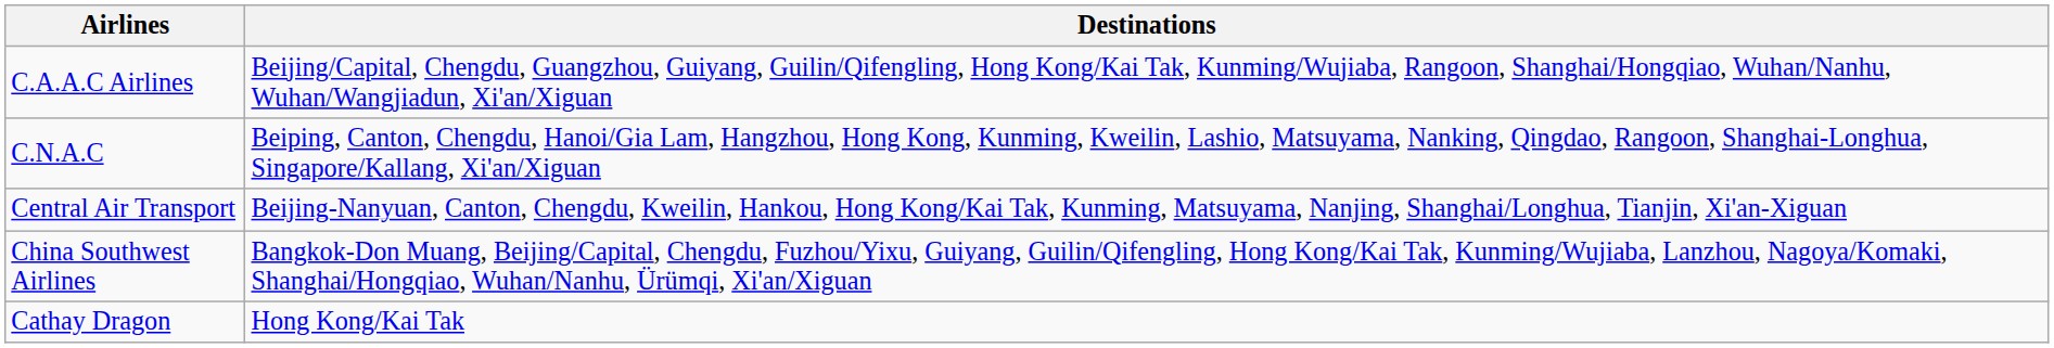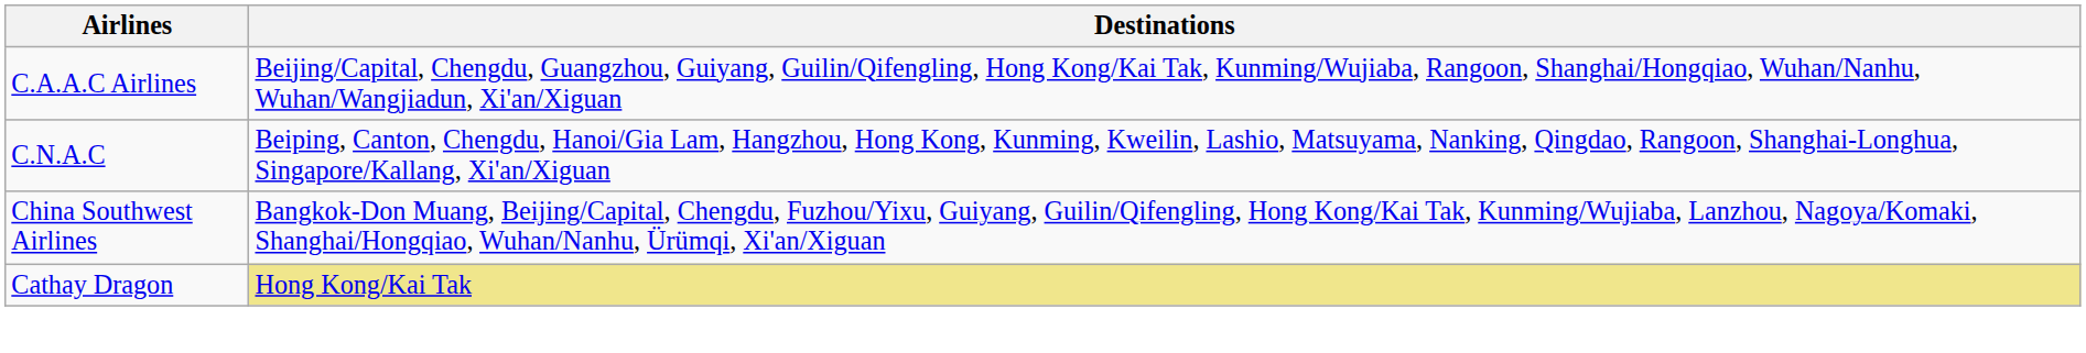 <table class="wikitable">
 <tr>
 <th>Airlines</th>
 <th>Destinations</th>
 </tr>
 <tr>
 <td><a href='#'>C.A.A.C Airlines</a></td>
 <td><a href='#'>Beijing/Capital</a>, <a href='#'>Chengdu</a>, <a href='#'>Guangzhou</a>, <a href='#'>Guiyang</a>, <a href='#'>Guilin/Qifengling</a>, <a href='#'>Hong Kong/Kai Tak</a>, <a href='#'>Kunming/Wujiaba</a>, <a href='#'>Rangoon</a>, <a href='#'>Shanghai/Hongqiao</a>, <a href='#'>Wuhan/Nanhu</a>, <a href='#'>Wuhan/Wangjiadun</a>, <a href='#'>Xi'an/Xiguan</a></td>
 </tr>
 <tr>
 <td><a href='#'>C.N.A.C</a></td>
 <td><a href='#'>Beiping</a>, <a href='#'>Canton</a>, <a href='#'>Chengdu</a>, <a href='#'>Hanoi/Gia Lam</a>, <a href='#'>Hangzhou</a>, <a href='#'>Hong Kong</a>, <a href='#'>Kunming</a>, <a href='#'>Kweilin</a>, <a href='#'>Lashio</a>, <a href='#'>Matsuyama</a>, <a href='#'>Nanking</a>, <a href='#'>Qingdao</a>, <a href='#'>Rangoon</a>, <a href='#'>Shanghai-Longhua</a>, <a href='#'>Singapore/Kallang</a>, <a href='#'>Xi'an/Xiguan</a></td>
 </tr>
 <tr>
-<td><a href='#'>Central Air Transport</a></td>
-<td><a href='#'>Beijing-Nanyuan</a>, <a href='#'>Canton</a>, <a href='#'>Chengdu</a>, <a href='#'>Kweilin</a>, <a href='#'>Hankou</a>, <a href='#'>Hong Kong/Kai Tak</a>, <a href='#'>Kunming</a>, <a href='#'>Matsuyama</a>, <a href='#'>Nanjing</a>, <a href='#'>Shanghai/Longhua</a>, <a href='#'>Tianjin</a>, <a href='#'>Xi'an-Xiguan</a></td>
-</tr>
-<tr>
 <td><a href='#'>China Southwest Airlines</a></td>
 <td><a href='#'>Bangkok-Don Muang</a>, <a href='#'>Beijing/Capital</a>, <a href='#'>Chengdu</a>, <a href='#'>Fuzhou/Yixu</a>, <a href='#'>Guiyang</a>, <a href='#'>Guilin/Qifengling</a>, <a href='#'>Hong Kong/Kai Tak</a>, <a href='#'>Kunming/Wujiaba</a>, <a href='#'>Lanzhou</a>, <a href='#'>Nagoya/Komaki</a>, <a href='#'>Shanghai/Hongqiao</a>, <a href='#'>Wuhan/Nanhu</a>, <a href='#'>Ürümqi</a>, <a href='#'>Xi'an/Xiguan</a></td>
 </tr>
 <tr>
 <td><a href='#'>Cathay Dragon</a></td>
-<td><a href='#'>Hong Kong/Kai Tak</a></td>
+<td style="background: khaki;"><a href='#'>Hong Kong/Kai Tak</a></td>
 </tr>
 </table>
